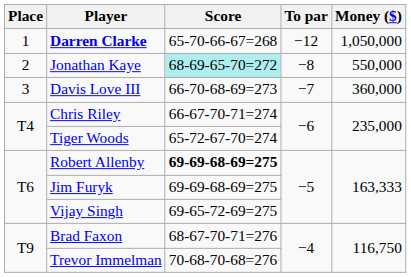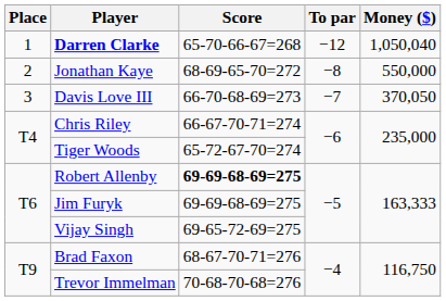 <table class="wikitable">
 <tr>
 <th>Place</th>
 <th>Player</th>
 <th>Score</th>
 <th>To par</th>
 <th>Money (<a href='#'>$</a>)</th>
 </tr>
 <tr>
 <td align="center">1</td>
 <td> <strong><a href='#'>Darren Clarke</a></strong></td>
 <td>65-70-66-67=268</td>
 <td align=center>−12</td>
-<td align="right">1,050,000</td>
+<td align="right">1,050,040</td>
 </tr>
 <tr>
 <td align="center">2</td>
 <td> <a href='#'>Jonathan Kaye</a></td>
-<td style="background: paleturquoise;">68-69-65-70=272</td>
+<td>68-69-65-70=272</td>
 <td align=center>−8</td>
 <td align="right">550,000</td>
 </tr>
 <tr>
 <td align="center">3</td>
 <td> <a href='#'>Davis Love III</a></td>
 <td>66-70-68-69=273</td>
 <td align=center>−7</td>
-<td align="right">360,000</td>
+<td align="right">370,050</td>
 </tr>
 <tr>
 <td rowspan="2" align="center">T4</td>
 <td> <a href='#'>Chris Riley</a></td>
 <td>66-67-70-71=274</td>
 <td rowspan="2" align=center>−6</td>
 <td rowspan="2" align="right">235,000</td>
 </tr>
 <tr>
 <td> <a href='#'>Tiger Woods</a></td>
 <td>65-72-67-70=274</td>
 </tr>
 <tr>
 <td rowspan="3" align="center">T6</td>
 <td> <a href='#'>Robert Allenby</a></td>
 <td><strong>69-69-68-69=275</strong></td>
 <td rowspan="3" align=center>−5</td>
 <td rowspan="3" align="right">163,333</td>
 </tr>
 <tr>
 <td> <a href='#'>Jim Furyk</a></td>
 <td>69-69-68-69=275</td>
 </tr>
 <tr>
 <td> <a href='#'>Vijay Singh</a></td>
 <td>69-65-72-69=275</td>
 </tr>
 <tr>
 <td rowspan="2" align="center">T9</td>
 <td> <a href='#'>Brad Faxon</a></td>
 <td>68-67-70-71=276</td>
 <td rowspan="2" align=center>−4</td>
 <td rowspan="2" align="right">116,750</td>
 </tr>
 <tr>
 <td> <a href='#'>Trevor Immelman</a></td>
 <td>70-68-70-68=276</td>
 </tr>
 </table>
